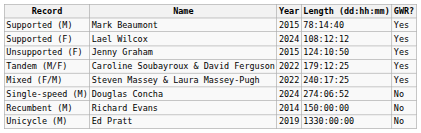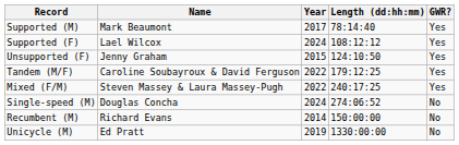 <table class="wikitable">
 <tr>
 <th>Record</th>
 <th>Name</th>
 <th>Year</th>
 <th>Length (dd:hh:mm)</th>
 <th>GWR?</th>
 </tr>
 <tr>
 <td>Supported (M)</td>
 <td>Mark Beaumont</td>
-<td>2015</td>
+<td>2017</td>
 <td>78:14:40</td>
 <td>Yes</td>
 </tr>
 <tr>
 <td>Supported (F)</td>
 <td>Lael Wilcox</td>
 <td>2024</td>
 <td>108:12:12</td>
 <td>Yes</td>
 </tr>
 <tr>
 <td>Unsupported (F)</td>
 <td>Jenny Graham</td>
 <td>2015</td>
 <td>124:10:50</td>
 <td>Yes</td>
 </tr>
 <tr>
 <td>Tandem (M/F)</td>
 <td>Caroline Soubayroux & David Ferguson</td>
 <td>2022</td>
 <td>179:12:25</td>
 <td>Yes</td>
 </tr>
 <tr>
 <td>Mixed (F/M)</td>
 <td>Steven Massey & Laura Massey-Pugh</td>
 <td>2022</td>
 <td>240:17:25</td>
 <td>Yes</td>
 </tr>
 <tr>
 <td>Single-speed (M)</td>
 <td>Douglas Concha</td>
 <td>2024</td>
 <td>274:06:52</td>
 <td>No</td>
 </tr>
 <tr>
 <td>Recumbent (M)</td>
 <td>Richard Evans</td>
 <td>2014</td>
 <td>150:00:00</td>
 <td>No</td>
 </tr>
 <tr>
 <td>Unicycle (M)</td>
 <td>Ed Pratt</td>
 <td>2019</td>
 <td>1330:00:00</td>
 <td>No</td>
 </tr>
 </table>
